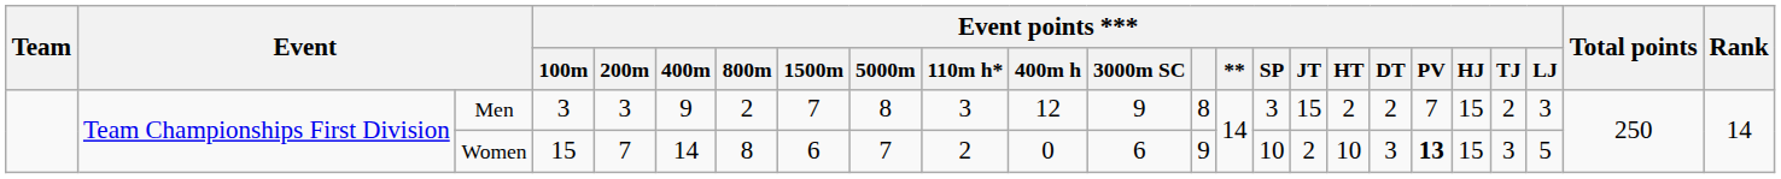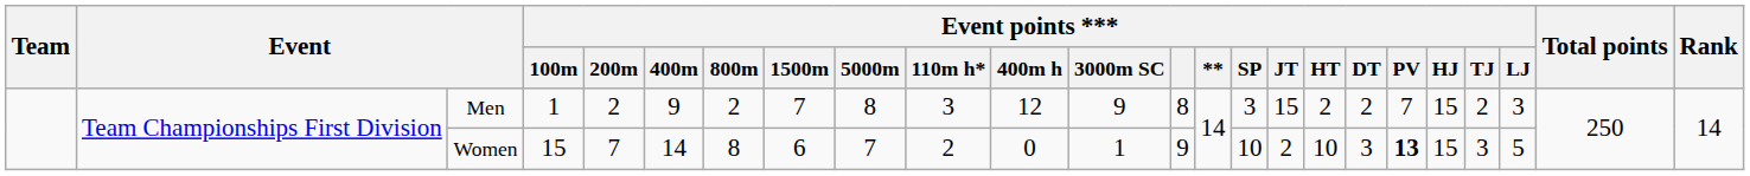 <table class="wikitable" style="text-align:center; font-size:90%">
 <tr>
 <th rowspan="2">Team</th>
 <th colspan="2" rowspan="2">Event</th>
 <th colspan="19">Event points ***</th>
 <th rowspan="2">Total points</th>
 <th rowspan="2">Rank</th>
 </tr>
 <tr>
 <th align="left"><small>100m</small></th>
 <th align="left"><small>200m</small></th>
 <th align="left"><small>400m</small></th>
 <th align="left"><small>800m</small></th>
 <th align="left"><small>1500m</small></th>
 <th align="left"><small>5000m</small></th>
 <th align="left"><small>110m h*</small></th>
 <th align="left"><small>400m h</small></th>
 <th align="left"><small>3000m SC</small></th>
 <th align="left"><small></small></th>
 <th align="left"><small>**</small></th>
 <th align="left"><small>SP</small></th>
 <th align="left"><small>JT</small></th>
 <th align="left"><small>HT</small></th>
 <th align="left"><small>DT</small></th>
 <th align="left"><small>PV</small></th>
 <th align="left"><small>HJ</small></th>
 <th align="left"><small>TJ</small></th>
 <th align="left"><small>LJ</small></th>
 </tr>
 <tr>
 <td rowspan="2"></td>
 <td rowspan="2"><a href='#'>Team Championships First Division</a></td>
 <td><small>Men</small></td>
-<td>3</td>
-<td>3</td>
+<td>1</td>
+<td>2</td>
 <td>9</td>
 <td>2</td>
 <td>7</td>
 <td>8</td>
 <td>3</td>
 <td>12</td>
 <td>9</td>
 <td>8</td>
 <td rowspan="2">14</td>
 <td>3</td>
 <td>15</td>
 <td>2</td>
 <td>2</td>
 <td>7</td>
 <td>15</td>
 <td>2</td>
 <td>3</td>
 <td rowspan="2">250</td>
 <td rowspan="2">14</td>
 </tr>
 <tr>
 <td><small>Women</small></td>
 <td>15</td>
 <td>7</td>
 <td>14</td>
 <td>8</td>
 <td>6</td>
 <td>7</td>
 <td>2</td>
 <td>0</td>
-<td>6</td>
+<td>1</td>
 <td>9</td>
 <td>10</td>
 <td>2</td>
 <td>10</td>
 <td>3</td>
 <td><strong>13</strong></td>
 <td>15</td>
 <td>3</td>
 <td>5</td>
 </tr>
 </table>
